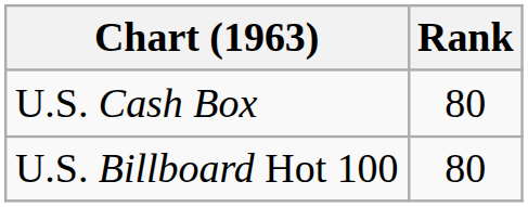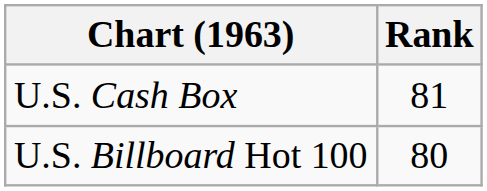 <table class="wikitable">
 <tr>
 <th align="left">Chart (1963)</th>
 <th style="text-align:center;">Rank</th>
 </tr>
 <tr>
 <td>U.S. <em>Cash Box</em></td>
-<td style="text-align:center;">80</td>
+<td style="text-align:center;">81</td>
 </tr>
 <tr>
 <td>U.S. <em>Billboard</em> Hot 100</td>
 <td style="text-align:center;">80</td>
 </tr>
 </table>
